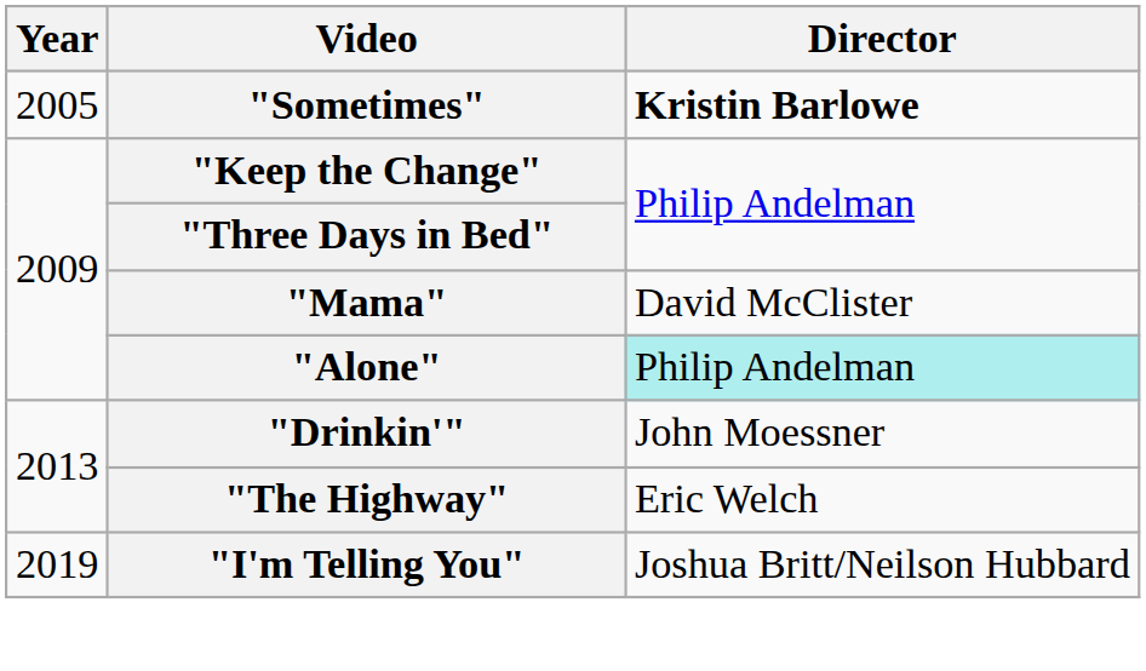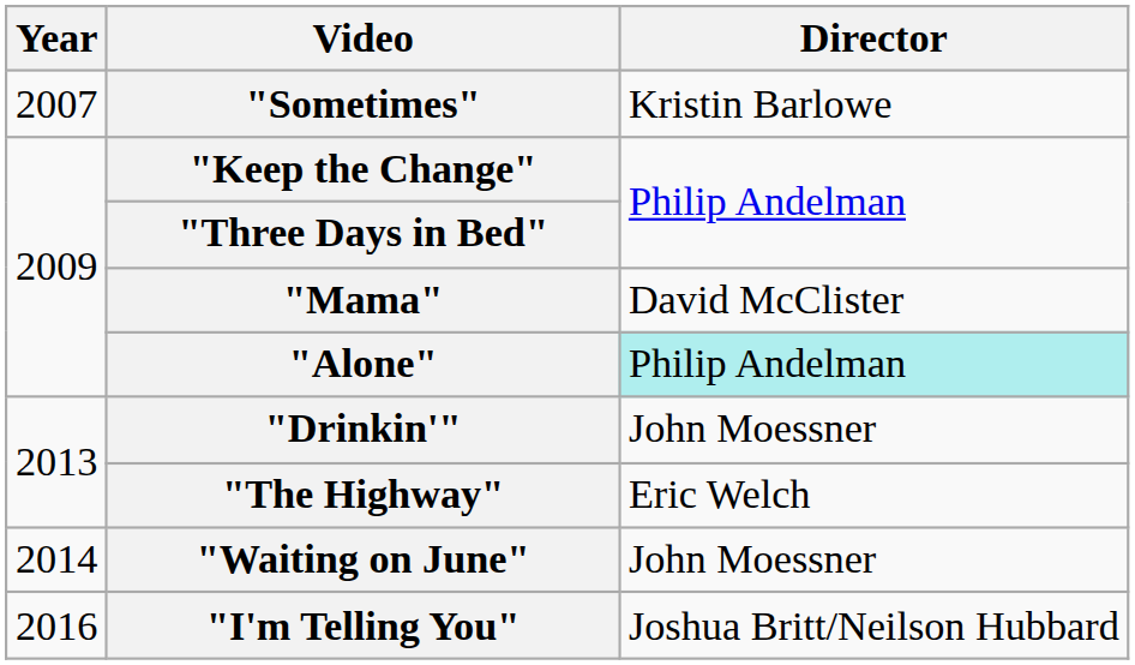 <table class="wikitable plainrowheaders">
 <tr>
 <th>Year</th>
 <th style="width:12em;">Video</th>
 <th>Director</th>
 </tr>
 <tr>
-<td>2005</td>
+<td>2007</td>
 <th scope="row">"Sometimes"</th>
-<td><strong>Kristin Barlowe</strong></td>
+<td>Kristin Barlowe</td>
 </tr>
 <tr>
 <td rowspan="4">2009</td>
 <th scope="row">"Keep the Change"</th>
 <td rowspan="2"><a href='#'>Philip Andelman</a></td>
 </tr>
 <tr>
 <th scope="row">"Three Days in Bed"</th>
 </tr>
 <tr>
 <th scope="row">"Mama"</th>
 <td>David McClister</td>
 </tr>
 <tr>
 <th scope="row">"Alone"</th>
 <td style="background: paleturquoise;">Philip Andelman</td>
 </tr>
 <tr>
 <td rowspan="2">2013</td>
 <th scope="row">"Drinkin'"</th>
 <td>John Moessner</td>
 </tr>
 <tr>
 <th scope="row">"The Highway"</th>
 <td>Eric Welch</td>
 </tr>
 <tr>
-<td>2019</td>
+<td>2014</td>
+<th scope="row">"Waiting on June"</th>
+<td>John Moessner</td>
+</tr>
+<tr>
+<td>2016</td>
 <th scope="row">"I'm Telling You"<br></th>
 <td>Joshua Britt/Neilson Hubbard</td>
 </tr>
 </table>
